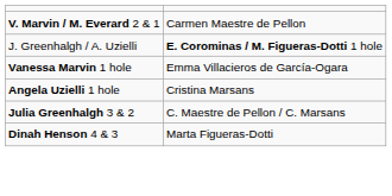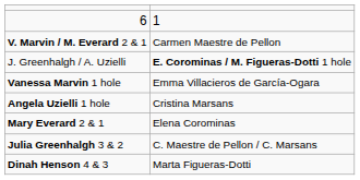 <table class="wikitable">
 <tr>
 <td align=centerwidth="180"></td>
 <td align=centerwidth="180"></td>
+</tr>
+<tr>
+<td align="right">6</td>
+<td>1</td>
 </tr>
 <tr>
 <td><small><strong>V. Marvin / M. Everard</strong> 2 & 1</small></td>
 <td><small>Carmen Maestre de Pellon</small></td>
 </tr>
 <tr>
 <td><small>J. Greenhalgh / A. Uzielli</small></td>
 <td><small><strong>E. Corominas / M. Figueras-Dotti</strong> 1 hole</small></td>
 </tr>
 <tr>
 <td><small><strong>Vanessa Marvin</strong> 1 hole</small></td>
 <td><small>Emma Villacieros de García-Ogara</small></td>
 </tr>
 <tr>
 <td><small><strong>Angela Uzielli</strong> 1 hole</small></td>
 <td><small>Cristina Marsans</small></td>
 </tr>
 <tr>
+<td><small><strong>Mary Everard</strong> 2 & 1</small></td>
+<td><small>Elena Corominas</small></td>
+</tr>
+<tr>
 <td><small><strong>Julia Greenhalgh</strong> 3 & 2</small></td>
 <td><small>C. Maestre de Pellon / C. Marsans</small></td>
 </tr>
 <tr>
 <td><small><strong>Dinah Henson</strong> 4 & 3</small></td>
 <td><small>Marta Figueras-Dotti</small></td>
 </tr>
 </table>
